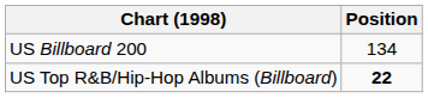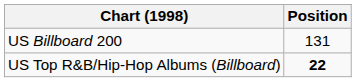 <table class="wikitable sortable plainrowheaders">
 <tr>
 <th>Chart (1998)</th>
 <th>Position</th>
 </tr>
 <tr>
 <td>US <em>Billboard</em> 200</td>
-<td align="center">134</td>
+<td align="center">131</td>
 </tr>
 <tr>
 <td>US Top R&B/Hip-Hop Albums (<em>Billboard</em>)</td>
 <td align="center"><strong>22</strong></td>
 </tr>
 </table>
